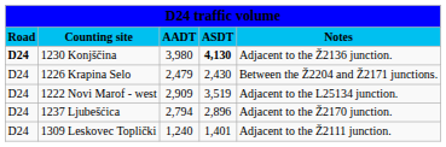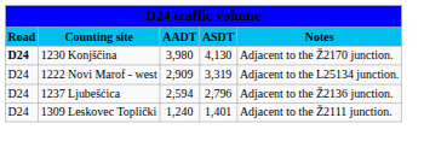 <table class="wikitable">
 <tr>
 <td colspan=5 bgcolor=blue align=center style=margin-top:15><span><big><strong>D24 traffic volume</strong></big></span></td>
 </tr>
 <tr>
 <td align=center bgcolor=00c0f0><strong>Road</strong></td>
 <td align=center bgcolor=00c0f0><strong>Counting site</strong></td>
 <td align=center bgcolor=00c0f0><strong>AADT</strong></td>
 <td align=center bgcolor=00c0f0><strong>ASDT</strong></td>
 <td align=center bgcolor=00c0f0><strong>Notes</strong></td>
 </tr>
 <tr>
 <td><strong> D24</strong></td>
 <td>1230 Konjščina</td>
 <td align=center>3,980</td>
-<td align=center><strong>4,130</strong></td>
-<td>Adjacent to the Ž2136 junction.</td>
-</tr>
-<tr>
-<td> D24</td>
-<td>1226 Krapina Selo</td>
-<td align=center>2,479</td>
-<td align=center>2,430</td>
-<td>Between the Ž2204 and Ž2171 junctions.</td>
+<td align=center>4,130</td>
+<td>Adjacent to the Ž2170 junction.</td>
 </tr>
 <tr>
 <td> D24</td>
 <td>1222 Novi Marof - west</td>
 <td align=center>2,909</td>
-<td align=center>3,519</td>
+<td align=center>3,319</td>
 <td>Adjacent to the L25134 junction.</td>
 </tr>
 <tr>
 <td> D24</td>
 <td>1237 Ljubešćica</td>
-<td align=center>2,794</td>
-<td align=center>2,896</td>
-<td>Adjacent to the Ž2170 junction.</td>
+<td align=center>2,594</td>
+<td align=center>2,796</td>
+<td>Adjacent to the Ž2136 junction.</td>
 </tr>
 <tr>
 <td> D24</td>
 <td>1309 Leskovec Toplički</td>
 <td align=center>1,240</td>
 <td align=center>1,401</td>
 <td>Adjacent to the Ž2111 junction.</td>
 </tr>
 </table>
